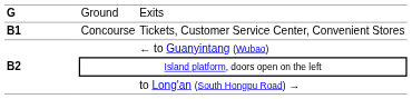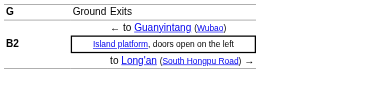 <table cellspacing=0 cellpadding=3>
 <tr>
 <td style="border-top:solid 1px gray;border-bottom:solid 1px gray;" width=100><strong>G</strong></td>
 <td style="border-top:solid 1px gray;border-bottom:solid 1px gray;">Ground</td>
 <td style="border-top:solid 1px gray;border-bottom:solid 1px gray;">Exits</td>
-</tr>
-<tr>
-<td style="border-bottom:solid 1px gray;"><strong>B1</strong></td>
-<td style="border-bottom:solid 1px gray;">Concourse</td>
-<td style="border-bottom:solid 1px gray;">Tickets, Customer Service Center, Convenient Stores</td>
 </tr>
 <tr>
 <td rowspan="3" style="border-bottom:solid 1px gray;"><strong>B2</strong></td>
 <td></td>
 <td>←  to <a href='#'>Guanyintang</a> <small>(<a href='#'>Wubao</a>)</small></td>
 </tr>
 <tr>
 <td style="border-right:solid 2px black;border-left:solid 2px black;border-top:solid 2px black;border-bottom:solid 2px black;text-align:center;" colspan=2><small><a href='#'>Island platform</a>, doors open on the left</small></td>
 </tr>
 <tr>
 <td style="border-bottom:solid 1px gray;"></td>
 <td style="border-bottom:solid 1px gray;">  to <a href='#'>Long'an</a> <small>(<a href='#'>South Hongpu Road</a>)</small> →</td>
 </tr>
 </table>
